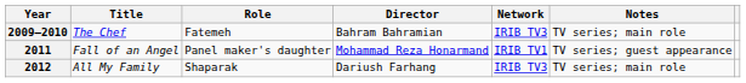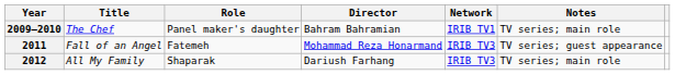 <table class="wikitable plainrowheaders sortable" style="font-size:100%">
 <tr>
 <th scope="col">Year</th>
 <th scope="col">Title</th>
 <th scope="col">Role</th>
 <th scope="col">Director</th>
 <th scope="col">Network</th>
 <th class="unsortable" scope="col">Notes</th>
 <th class="unsortable" scope="col"></th>
 </tr>
 <tr>
 <th scope="row">2009–2010</th>
 <td><em><a href='#'>The Chef</a></em></td>
-<td>Fatemeh</td>
+<td>Panel maker's daughter</td>
 <td>Bahram Bahramian</td>
-<td><a href='#'>IRIB TV3</a></td>
+<td><a href='#'>IRIB TV1</a></td>
 <td>TV series; main role</td>
 <td></td>
 </tr>
 <tr>
 <th scope="row">2011</th>
 <td><em>Fall of an Angel</em></td>
-<td>Panel maker's daughter</td>
+<td>Fatemeh</td>
 <td><a href='#'>Mohammad Reza Honarmand</a></td>
-<td><a href='#'>IRIB TV1</a></td>
+<td><a href='#'>IRIB TV3</a></td>
 <td>TV series; guest appearance</td>
 <td></td>
 </tr>
 <tr>
 <th scope="row">2012</th>
 <td><em>All My Family</em></td>
 <td>Shaparak</td>
 <td>Dariush Farhang</td>
 <td><a href='#'>IRIB TV3</a></td>
 <td>TV series; main role</td>
 <td></td>
 </tr>
 </table>
